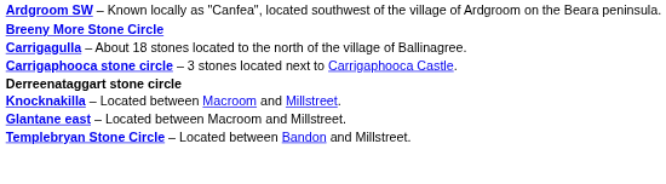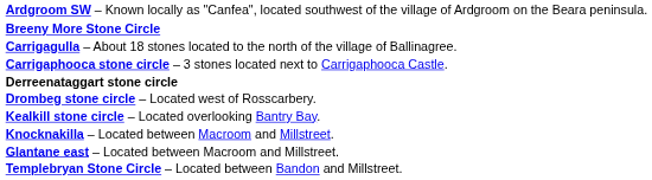 <table border="0">
 <tr>
 <td></td>
 <td><strong><a href='#'>Ardgroom SW</a></strong> – Known locally as "Canfea", located southwest of the village of Ardgroom on the Beara peninsula.</td>
 </tr>
 <tr>
 </tr>
 <tr>
 <td></td>
 <td><strong><a href='#'>Breeny More Stone Circle</a></strong></td>
 </tr>
 <tr>
 <td></td>
 <td><strong><a href='#'>Carrigagulla</a></strong> – About 18 stones located to the north of the village of Ballinagree.</td>
 </tr>
 <tr>
 <td></td>
 <td><strong><a href='#'>Carrigaphooca stone circle</a></strong> – 3 stones located next to <a href='#'>Carrigaphooca Castle</a>.</td>
 </tr>
 <tr>
 <td></td>
 <td><strong>Derreenataggart stone circle</strong></td>
 </tr>
 <tr>
 <td></td>
+<td><strong><a href='#'>Drombeg stone circle</a></strong> – Located west of Rosscarbery.</td>
+</tr>
+<tr>
+<td></td>
+<td><strong><a href='#'>Kealkill stone circle</a></strong> – Located overlooking <a href='#'>Bantry Bay</a>.</td>
+</tr>
+<tr>
+<td></td>
 <td><strong><a href='#'>Knocknakilla</a></strong> – Located between <a href='#'>Macroom</a> and <a href='#'>Millstreet</a>.</td>
 </tr>
 <tr>
 <td></td>
 <td><strong><a href='#'>Glantane east</a></strong> – Located between Macroom and Millstreet.</td>
 </tr>
 <tr>
 <td></td>
 <td><strong><a href='#'>Templebryan Stone Circle</a></strong> – Located between <a href='#'>Bandon</a> and Millstreet.</td>
 </tr>
 </table>
